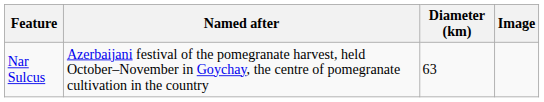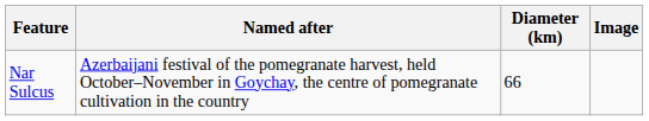 <table class="wikitable sortable">
 <tr>
 <th class="unsortable">Feature</th>
 <th class="unsortable">Named after</th>
 <th>Diameter (km)</th>
 <th class="unsortable">Image</th>
 </tr>
 <tr>
 <td><a href='#'>Nar Sulcus</a></td>
 <td><a href='#'>Azerbaijani</a> festival of the pomegranate harvest, held October–November in <a href='#'>Goychay</a>, the centre of pomegranate cultivation in the country</td>
-<td>63</td>
+<td>66</td>
 <td></td>
 </tr>
 </table>
